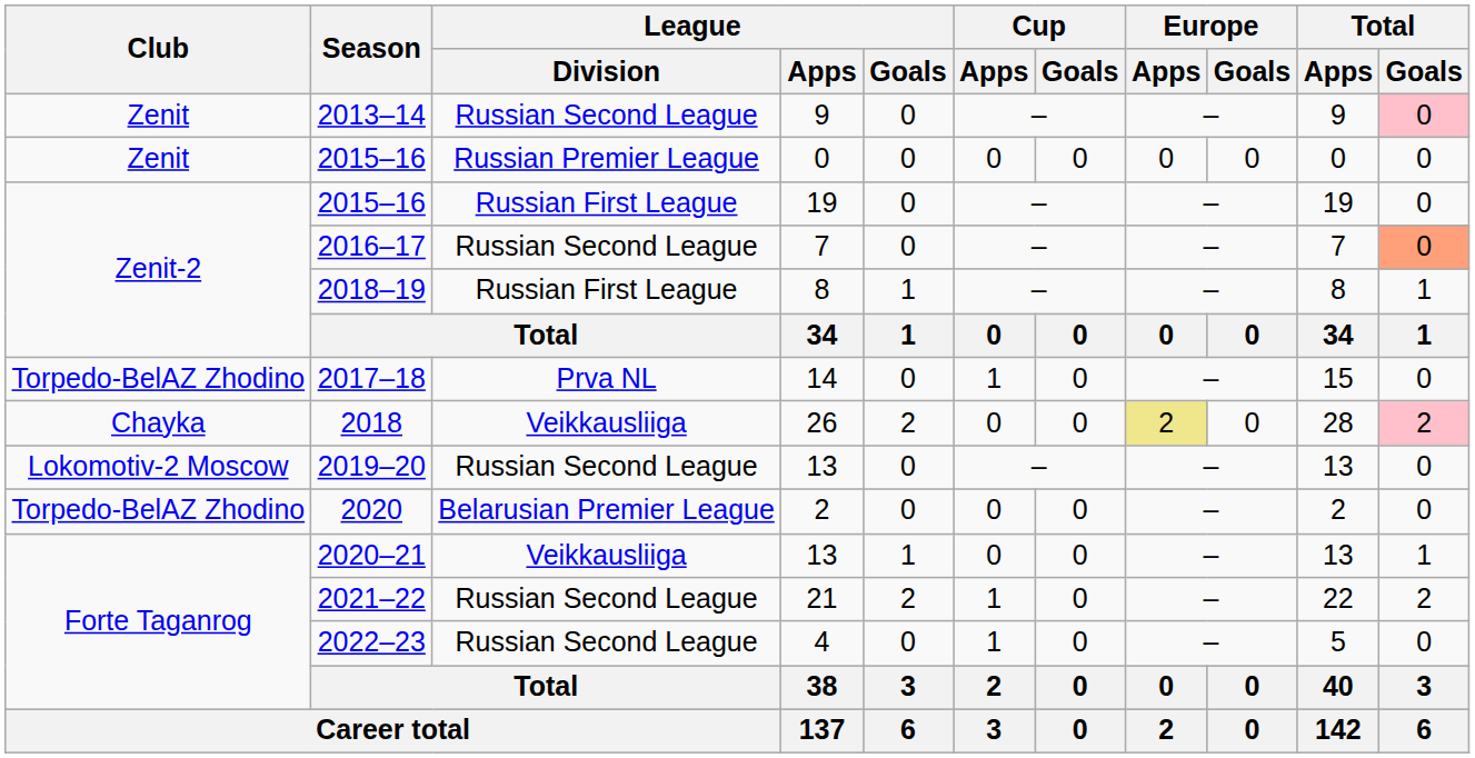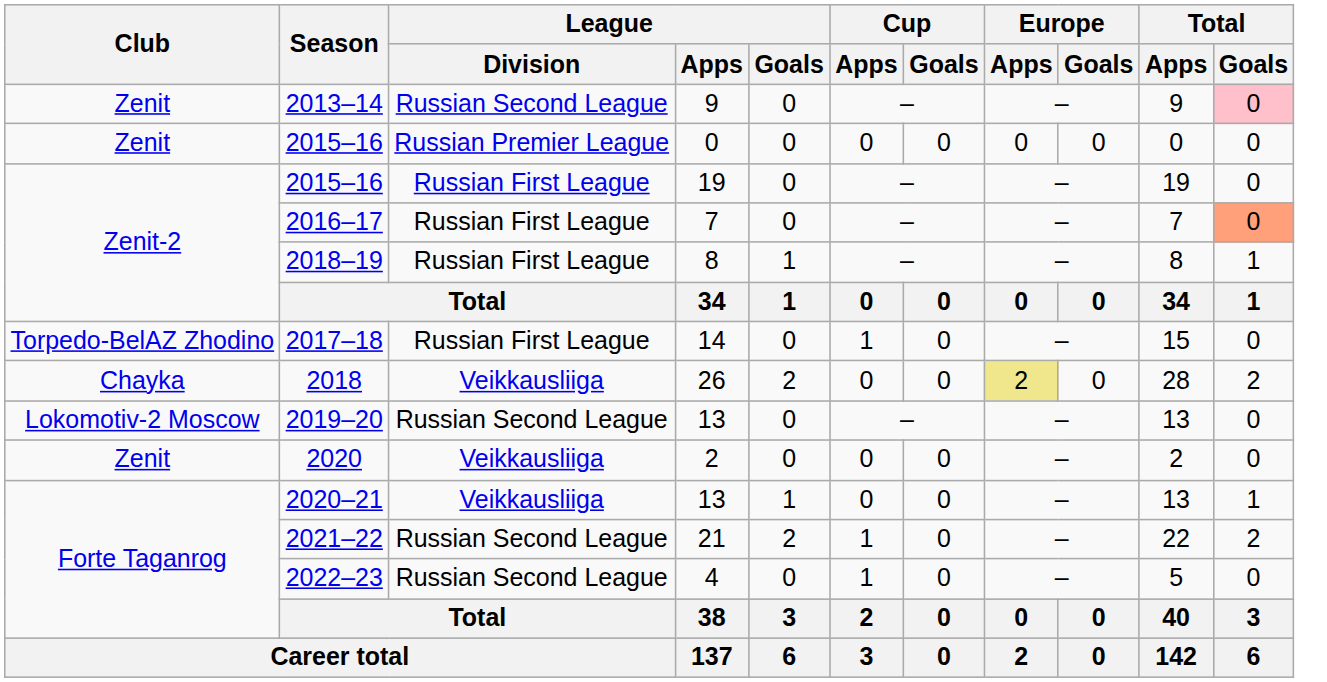 <table class="wikitable" style="text-align:center">
 <tr>
 <th rowspan="2">Club</th>
 <th rowspan="2">Season</th>
 <th colspan="3">League</th>
 <th colspan="2">Cup</th>
 <th colspan="2">Europe</th>
 <th colspan="2">Total</th>
 </tr>
 <tr>
 <th>Division</th>
 <th>Apps</th>
 <th>Goals</th>
 <th>Apps</th>
 <th>Goals</th>
 <th>Apps</th>
 <th>Goals</th>
 <th>Apps</th>
 <th>Goals</th>
 </tr>
 <tr>
 <td><a href='#'>Zenit</a></td>
 <td><a href='#'>2013–14</a></td>
 <td><a href='#'>Russian Second League</a></td>
 <td>9</td>
 <td>0</td>
 <td colspan=2>–</td>
 <td colspan=2>–</td>
 <td>9</td>
 <td style="background: pink;">0</td>
 </tr>
 <tr>
 <td><a href='#'>Zenit</a></td>
 <td><a href='#'>2015–16</a></td>
 <td><a href='#'>Russian Premier League</a></td>
 <td>0</td>
 <td>0</td>
 <td>0</td>
 <td>0</td>
 <td>0</td>
 <td>0</td>
 <td>0</td>
 <td>0</td>
 </tr>
 <tr>
 <td rowspan=4><a href='#'>Zenit-2</a></td>
 <td><a href='#'>2015–16</a></td>
 <td><a href='#'>Russian First League</a></td>
 <td>19</td>
 <td>0</td>
 <td colspan=2>–</td>
 <td colspan=2>–</td>
 <td>19</td>
 <td>0</td>
 </tr>
 <tr>
 <td><a href='#'>2016–17</a></td>
-<td>Russian Second League</td>
+<td>Russian First League</td>
 <td>7</td>
 <td>0</td>
 <td colspan=2>–</td>
 <td colspan=2>–</td>
 <td>7</td>
 <td style="background: lightsalmon;">0</td>
 </tr>
 <tr>
 <td><a href='#'>2018–19</a></td>
 <td>Russian First League</td>
 <td>8</td>
 <td>1</td>
 <td colspan=2>–</td>
 <td colspan=2>–</td>
 <td>8</td>
 <td>1</td>
 </tr>
 <tr>
 <th colspan=2>Total</th>
 <th>34</th>
 <th>1</th>
 <th>0</th>
 <th>0</th>
 <th>0</th>
 <th>0</th>
 <th>34</th>
 <th>1</th>
 </tr>
 <tr>
 <td><a href='#'>Torpedo-BelAZ Zhodino</a></td>
 <td><a href='#'>2017–18</a></td>
-<td><a href='#'>Prva NL</a></td>
+<td>Russian First League</td>
 <td>14</td>
 <td>0</td>
 <td>1</td>
 <td>0</td>
 <td colspan=2>–</td>
 <td>15</td>
 <td>0</td>
 </tr>
 <tr>
 <td><a href='#'>Chayka</a></td>
 <td><a href='#'>2018</a></td>
 <td><a href='#'>Veikkausliiga</a></td>
 <td>26</td>
 <td>2</td>
 <td>0</td>
 <td>0</td>
 <td style="background: khaki;">2</td>
 <td>0</td>
 <td>28</td>
-<td style="background: pink;">2</td>
+<td>2</td>
 </tr>
 <tr>
 <td><a href='#'>Lokomotiv-2 Moscow</a></td>
 <td><a href='#'>2019–20</a></td>
 <td>Russian Second League</td>
 <td>13</td>
 <td>0</td>
 <td colspan=2>–</td>
 <td colspan=2>–</td>
 <td>13</td>
 <td>0</td>
 </tr>
 <tr>
-<td><a href='#'>Torpedo-BelAZ Zhodino</a></td>
+<td><a href='#'>Zenit</a></td>
 <td><a href='#'>2020</a></td>
-<td><a href='#'>Belarusian Premier League</a></td>
+<td><a href='#'>Veikkausliiga</a></td>
 <td>2</td>
 <td>0</td>
 <td>0</td>
 <td>0</td>
 <td colspan=2>–</td>
 <td>2</td>
 <td>0</td>
 </tr>
 <tr>
 <td rowspan=4><a href='#'>Forte Taganrog</a></td>
 <td><a href='#'>2020–21</a></td>
 <td><a href='#'>Veikkausliiga</a></td>
 <td>13</td>
 <td>1</td>
 <td>0</td>
 <td>0</td>
 <td colspan=2>–</td>
 <td>13</td>
 <td>1</td>
 </tr>
 <tr>
 <td><a href='#'>2021–22</a></td>
 <td>Russian Second League</td>
 <td>21</td>
 <td>2</td>
 <td>1</td>
 <td>0</td>
 <td colspan=2>–</td>
 <td>22</td>
 <td>2</td>
 </tr>
 <tr>
 <td><a href='#'>2022–23</a></td>
 <td>Russian Second League</td>
 <td>4</td>
 <td>0</td>
 <td>1</td>
 <td>0</td>
 <td colspan=2>–</td>
 <td>5</td>
 <td>0</td>
 </tr>
 <tr>
 <th colspan=2>Total</th>
 <th>38</th>
 <th>3</th>
 <th>2</th>
 <th>0</th>
 <th>0</th>
 <th>0</th>
 <th>40</th>
 <th>3</th>
 </tr>
 <tr>
 <th colspan="3">Career total</th>
 <th>137</th>
 <th>6</th>
 <th>3</th>
 <th>0</th>
 <th>2</th>
 <th>0</th>
 <th>142</th>
 <th>6</th>
 </tr>
 </table>
